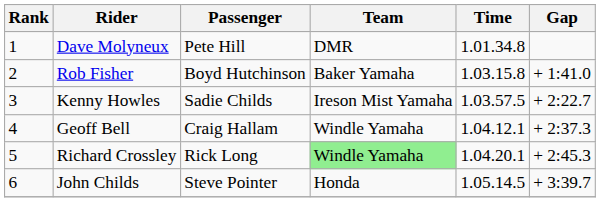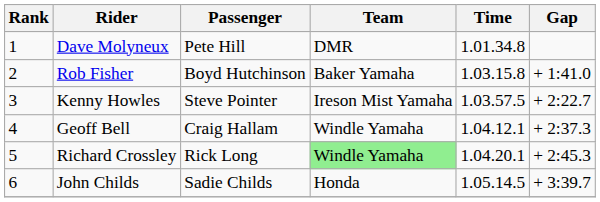 <table class="wikitable">
 <tr style="background:#efefef;">
 <th>Rank</th>
 <th>Rider</th>
 <th>Passenger</th>
 <th>Team</th>
 <th>Time</th>
 <th>Gap</th>
 </tr>
 <tr>
 <td>1</td>
 <td> <a href='#'>Dave Molyneux</a></td>
 <td>Pete Hill</td>
 <td>DMR</td>
 <td>1.01.34.8</td>
 <td></td>
 </tr>
 <tr>
 <td>2</td>
 <td> <a href='#'>Rob Fisher</a></td>
 <td>Boyd Hutchinson</td>
 <td>Baker Yamaha</td>
 <td>1.03.15.8</td>
 <td>+ 1:41.0</td>
 </tr>
 <tr>
 <td>3</td>
 <td> Kenny Howles</td>
-<td>Sadie Childs</td>
+<td>Steve Pointer</td>
 <td>Ireson Mist Yamaha</td>
 <td>1.03.57.5</td>
 <td>+ 2:22.7</td>
 </tr>
 <tr>
 <td>4</td>
 <td> Geoff Bell</td>
 <td>Craig Hallam</td>
 <td>Windle Yamaha</td>
 <td>1.04.12.1</td>
 <td>+ 2:37.3</td>
 </tr>
 <tr>
 <td>5</td>
 <td> Richard Crossley</td>
 <td>Rick Long</td>
 <td style="background: lightgreen;">Windle Yamaha</td>
 <td>1.04.20.1</td>
 <td>+ 2:45.3</td>
 </tr>
 <tr>
 <td>6</td>
 <td>John Childs</td>
-<td>Steve Pointer</td>
+<td>Sadie Childs</td>
 <td>Honda</td>
 <td>1.05.14.5</td>
 <td>+ 3:39.7</td>
 </tr>
 <tr>
 </tr>
 </table>
